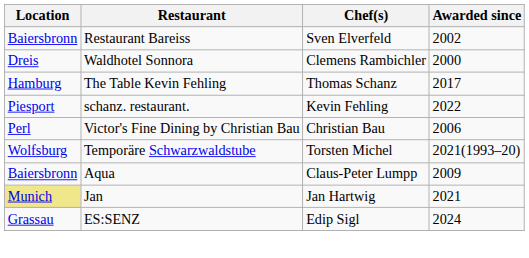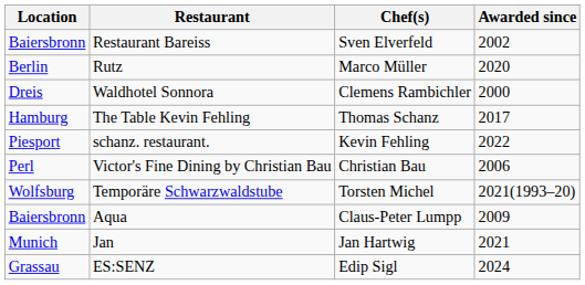 <table class="wikitable sortable">
 <tr>
 <th scope="col">Location</th>
 <th scope="col">Restaurant</th>
 <th scope="col">Chef(s)</th>
 <th scope="col">Awarded since</th>
 </tr>
 <tr>
 <td><a href='#'>Baiersbronn</a></td>
 <td>Restaurant Bareiss</td>
 <td>Sven Elverfeld</td>
 <td>2002</td>
+</tr>
+<tr>
+<td><a href='#'>Berlin</a></td>
+<td>Rutz</td>
+<td>Marco Müller</td>
+<td>2020</td>
 </tr>
 <tr>
 <td><a href='#'>Dreis</a></td>
 <td>Waldhotel Sonnora</td>
 <td>Clemens Rambichler</td>
 <td>2000</td>
 </tr>
 <tr>
 <td><a href='#'>Hamburg</a></td>
 <td>The Table Kevin Fehling</td>
 <td>Thomas Schanz</td>
 <td>2017</td>
 </tr>
 <tr>
 <td><a href='#'>Piesport</a></td>
 <td>schanz. restaurant.</td>
 <td>Kevin Fehling</td>
 <td>2022</td>
 </tr>
 <tr>
 <td><a href='#'>Perl</a></td>
 <td>Victor's Fine Dining by Christian Bau</td>
 <td>Christian Bau</td>
 <td>2006</td>
 </tr>
 <tr>
 <td><a href='#'>Wolfsburg</a></td>
 <td>Temporäre <a href='#'>Schwarzwaldstube</a></td>
 <td>Torsten Michel</td>
 <td>2021(1993–20)</td>
 </tr>
 <tr>
 <td><a href='#'>Baiersbronn</a></td>
 <td>Aqua</td>
 <td>Claus-Peter Lumpp</td>
 <td>2009</td>
 </tr>
 <tr>
-<td style="background: khaki;"><a href='#'>Munich</a></td>
+<td><a href='#'>Munich</a></td>
 <td>Jan</td>
 <td>Jan Hartwig</td>
 <td>2021</td>
 </tr>
 <tr>
 <td><a href='#'>Grassau</a></td>
 <td>ES:SENZ</td>
 <td>Edip Sigl</td>
 <td>2024</td>
 </tr>
 </table>
